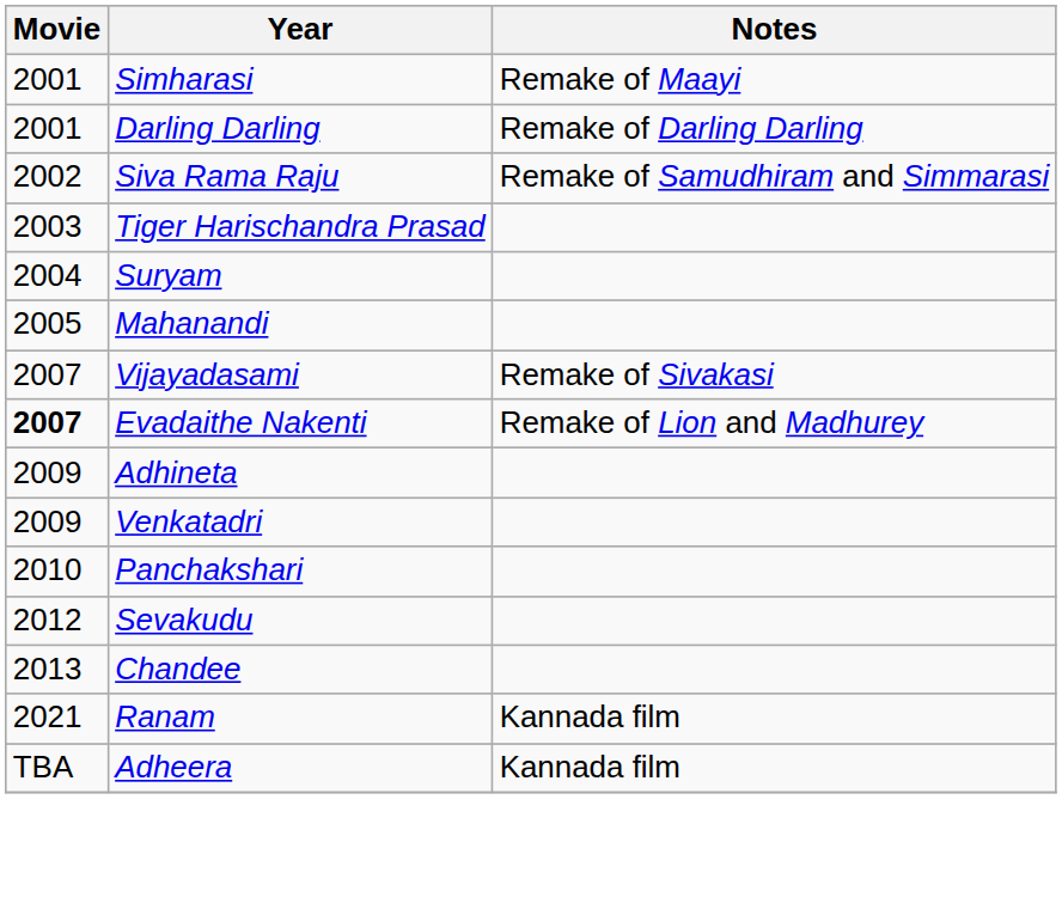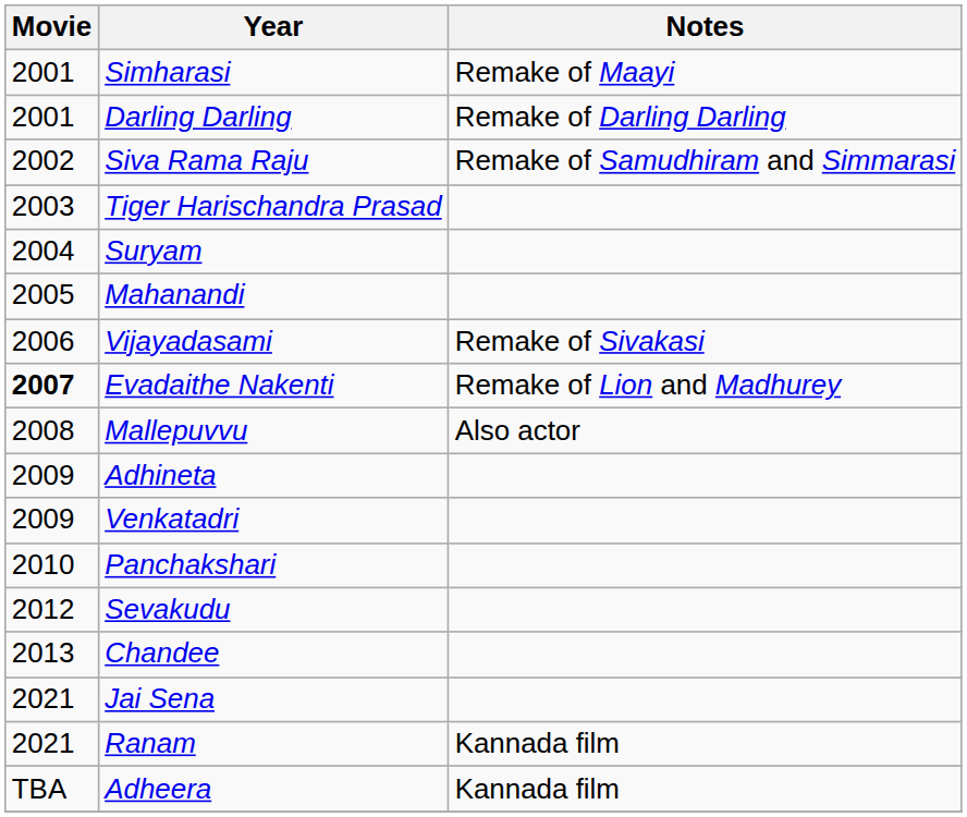 <table class="wikitable">
 <tr>
 <th>Movie</th>
 <th>Year</th>
 <th>Notes</th>
 </tr>
 <tr>
 <td>2001</td>
 <td><em><a href='#'>Simharasi</a></em></td>
 <td>Remake of <em><a href='#'>Maayi</a></em></td>
 </tr>
 <tr>
 <td>2001</td>
 <td><em><a href='#'>Darling Darling</a></em></td>
 <td>Remake of <em><a href='#'>Darling Darling</a></em></td>
 </tr>
 <tr>
 <td>2002</td>
 <td><em><a href='#'>Siva Rama Raju</a></em></td>
 <td>Remake of <em><a href='#'>Samudhiram</a></em> and <em><a href='#'>Simmarasi</a></em></td>
 </tr>
 <tr>
 <td>2003</td>
 <td><em><a href='#'>Tiger Harischandra Prasad</a></em></td>
 <td></td>
 </tr>
 <tr>
 <td>2004</td>
 <td><em><a href='#'>Suryam</a></em></td>
 <td></td>
 </tr>
 <tr>
 <td>2005</td>
 <td><em><a href='#'>Mahanandi</a></em></td>
 <td></td>
 </tr>
 <tr>
-<td>2007</td>
+<td>2006</td>
 <td><em><a href='#'>Vijayadasami</a></em></td>
 <td>Remake of <em><a href='#'>Sivakasi</a></em></td>
 </tr>
 <tr>
 <td><strong>2007</strong></td>
 <td><em><a href='#'>Evadaithe Nakenti</a></em></td>
 <td>Remake of <em><a href='#'>Lion</a></em> and <em><a href='#'>Madhurey</a></em></td>
+</tr>
+<tr>
+<td>2008</td>
+<td><em><a href='#'>Mallepuvvu</a></em></td>
+<td>Also actor</td>
 </tr>
 <tr>
 <td>2009</td>
 <td><em><a href='#'>Adhineta</a></em></td>
 <td></td>
 </tr>
 <tr>
 <td>2009</td>
 <td><em><a href='#'>Venkatadri</a></em></td>
 <td></td>
 </tr>
 <tr>
 <td>2010</td>
 <td><em><a href='#'>Panchakshari</a></em></td>
 <td></td>
 </tr>
 <tr>
 <td>2012</td>
 <td><em><a href='#'>Sevakudu</a></em></td>
 <td></td>
 </tr>
 <tr>
 <td>2013</td>
 <td><em><a href='#'>Chandee</a></em></td>
 <td></td>
 </tr>
 <tr>
 <td>2021</td>
+<td><em><a href='#'>Jai Sena</a></em></td>
+<td></td>
+</tr>
+<tr>
+<td>2021</td>
 <td><em><a href='#'>Ranam</a></em></td>
 <td>Kannada film</td>
 </tr>
 <tr>
 <td>TBA</td>
 <td><em><a href='#'>Adheera</a></em></td>
 <td>Kannada film</td>
 </tr>
 <tr>
 </tr>
 </table>
